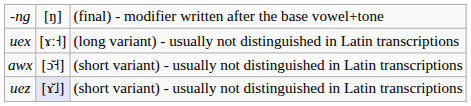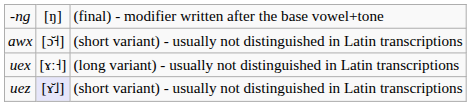 <table class="wikitable" style="text-align:center">
 <tr>
 <td><em>-ng</em></td>
 <td>[ŋ]</td>
 <td style="text-align:left">(final) - modifier written after the base vowel+tone</td>
 </tr>
 <tr>
+<td><em>awx</em></td>
+<td>[ɔ̆˧]</td>
+<td style="text-align:left">(short variant) - usually not distinguished in Latin transcriptions</td>
+</tr>
+<tr>
 <td><em>uex</em></td>
 <td>[ɤː˧]</td>
 <td style="text-align:left">(long variant) - usually not distinguished in Latin transcriptions</td>
-</tr>
-<tr>
-<td><em>awx</em></td>
-<td>[ɔ̆˧]</td>
-<td style="text-align:left">(short variant) - usually not distinguished in Latin transcriptions</td>
 </tr>
 <tr>
 <td><em>uez</em></td>
 <td style="background: lavender;">[ɤ̆˩]</td>
 <td style="text-align:left">(short variant) - usually not distinguished in Latin transcriptions</td>
 </tr>
 </table>
